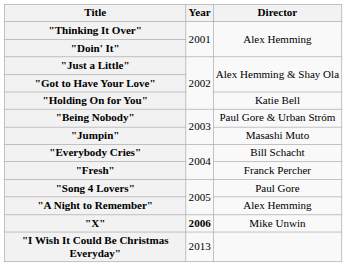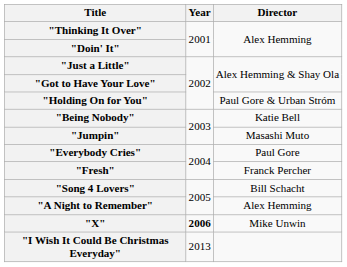 <table class="wikitable plainrowheaders" style="text-align:center;" border="1">
 <tr>
 <th scope="col" style="width:16em;">Title</th>
 <th scope="col">Year</th>
 <th scope="col">Director</th>
 </tr>
 <tr>
 <th scope="row">"Thinking It Over"</th>
 <td rowspan="2">2001</td>
 <td rowspan="2">Alex Hemming</td>
 </tr>
 <tr>
 <th scope="row">"Doin' It"</th>
 </tr>
 <tr>
 <th scope="row">"Just a Little"</th>
 <td rowspan="3">2002</td>
 <td rowspan="2">Alex Hemming & Shay Ola</td>
 </tr>
 <tr>
 <th scope="row">"Got to Have Your Love"</th>
 </tr>
 <tr>
 <th scope="row">"Holding On for You"</th>
-<td>Katie Bell</td>
+<td>Paul Gore & Urban Stróm</td>
 </tr>
 <tr>
 <th scope="row">"Being Nobody"</th>
 <td rowspan="2">2003</td>
-<td>Paul Gore & Urban Stróm</td>
+<td>Katie Bell</td>
 </tr>
 <tr>
 <th scope="row">"Jumpin"</th>
 <td>Masashi Muto</td>
 </tr>
 <tr>
 <th scope="row">"Everybody Cries"</th>
 <td rowspan="2">2004</td>
-<td>Bill Schacht</td>
+<td>Paul Gore</td>
 </tr>
 <tr>
 <th scope="row">"Fresh"</th>
 <td>Franck Percher</td>
 </tr>
 <tr>
 <th scope="row">"Song 4 Lovers"</th>
 <td rowspan="2">2005</td>
-<td>Paul Gore</td>
+<td>Bill Schacht</td>
 </tr>
 <tr>
 <th scope="row">"A Night to Remember"</th>
 <td>Alex Hemming</td>
 </tr>
 <tr>
 <th scope="row">"X"</th>
 <td><strong>2006</strong></td>
 <td>Mike Unwin</td>
 </tr>
 <tr>
 <th scope="row">"I Wish It Could Be Christmas Everyday"</th>
 <td>2013</td>
 <td></td>
 </tr>
 </table>
